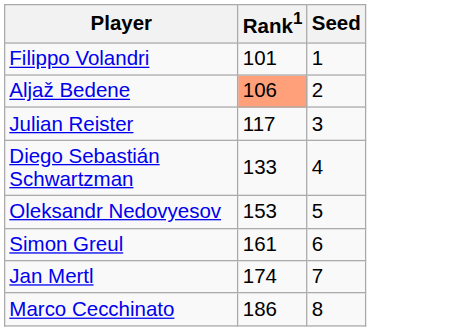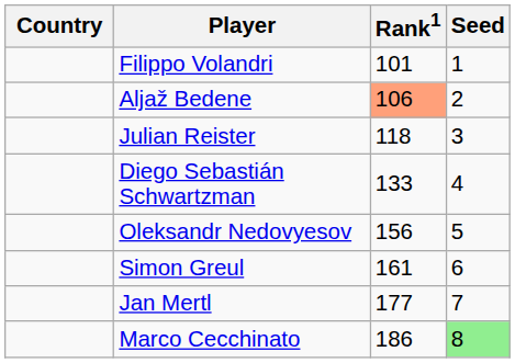 <table class="sortable wikitable">
 <tr>
+<th width="70">Country</th>
 <th width="175">Player</th>
 <th>Rank<sup>1</sup></th>
 <th>Seed</th>
 </tr>
 <tr>
+<td></td>
 <td><a href='#'>Filippo Volandri</a></td>
 <td>101</td>
 <td>1</td>
 </tr>
 <tr>
+<td></td>
 <td><a href='#'>Aljaž Bedene</a></td>
 <td style="background: lightsalmon;">106</td>
 <td>2</td>
 </tr>
 <tr>
+<td></td>
 <td><a href='#'>Julian Reister</a></td>
-<td>117</td>
+<td>118</td>
 <td>3</td>
 </tr>
 <tr>
+<td></td>
 <td><a href='#'>Diego Sebastián Schwartzman</a></td>
 <td>133</td>
 <td>4</td>
 </tr>
 <tr>
+<td></td>
 <td><a href='#'>Oleksandr Nedovyesov</a></td>
-<td>153</td>
+<td>156</td>
 <td>5</td>
 </tr>
 <tr>
+<td></td>
 <td><a href='#'>Simon Greul</a></td>
 <td>161</td>
 <td>6</td>
 </tr>
 <tr>
+<td></td>
 <td><a href='#'>Jan Mertl</a></td>
-<td>174</td>
+<td>177</td>
 <td>7</td>
 </tr>
 <tr>
+<td></td>
 <td><a href='#'>Marco Cecchinato</a></td>
 <td>186</td>
-<td>8</td>
+<td style="background: lightgreen;">8</td>
 </tr>
 </table>
